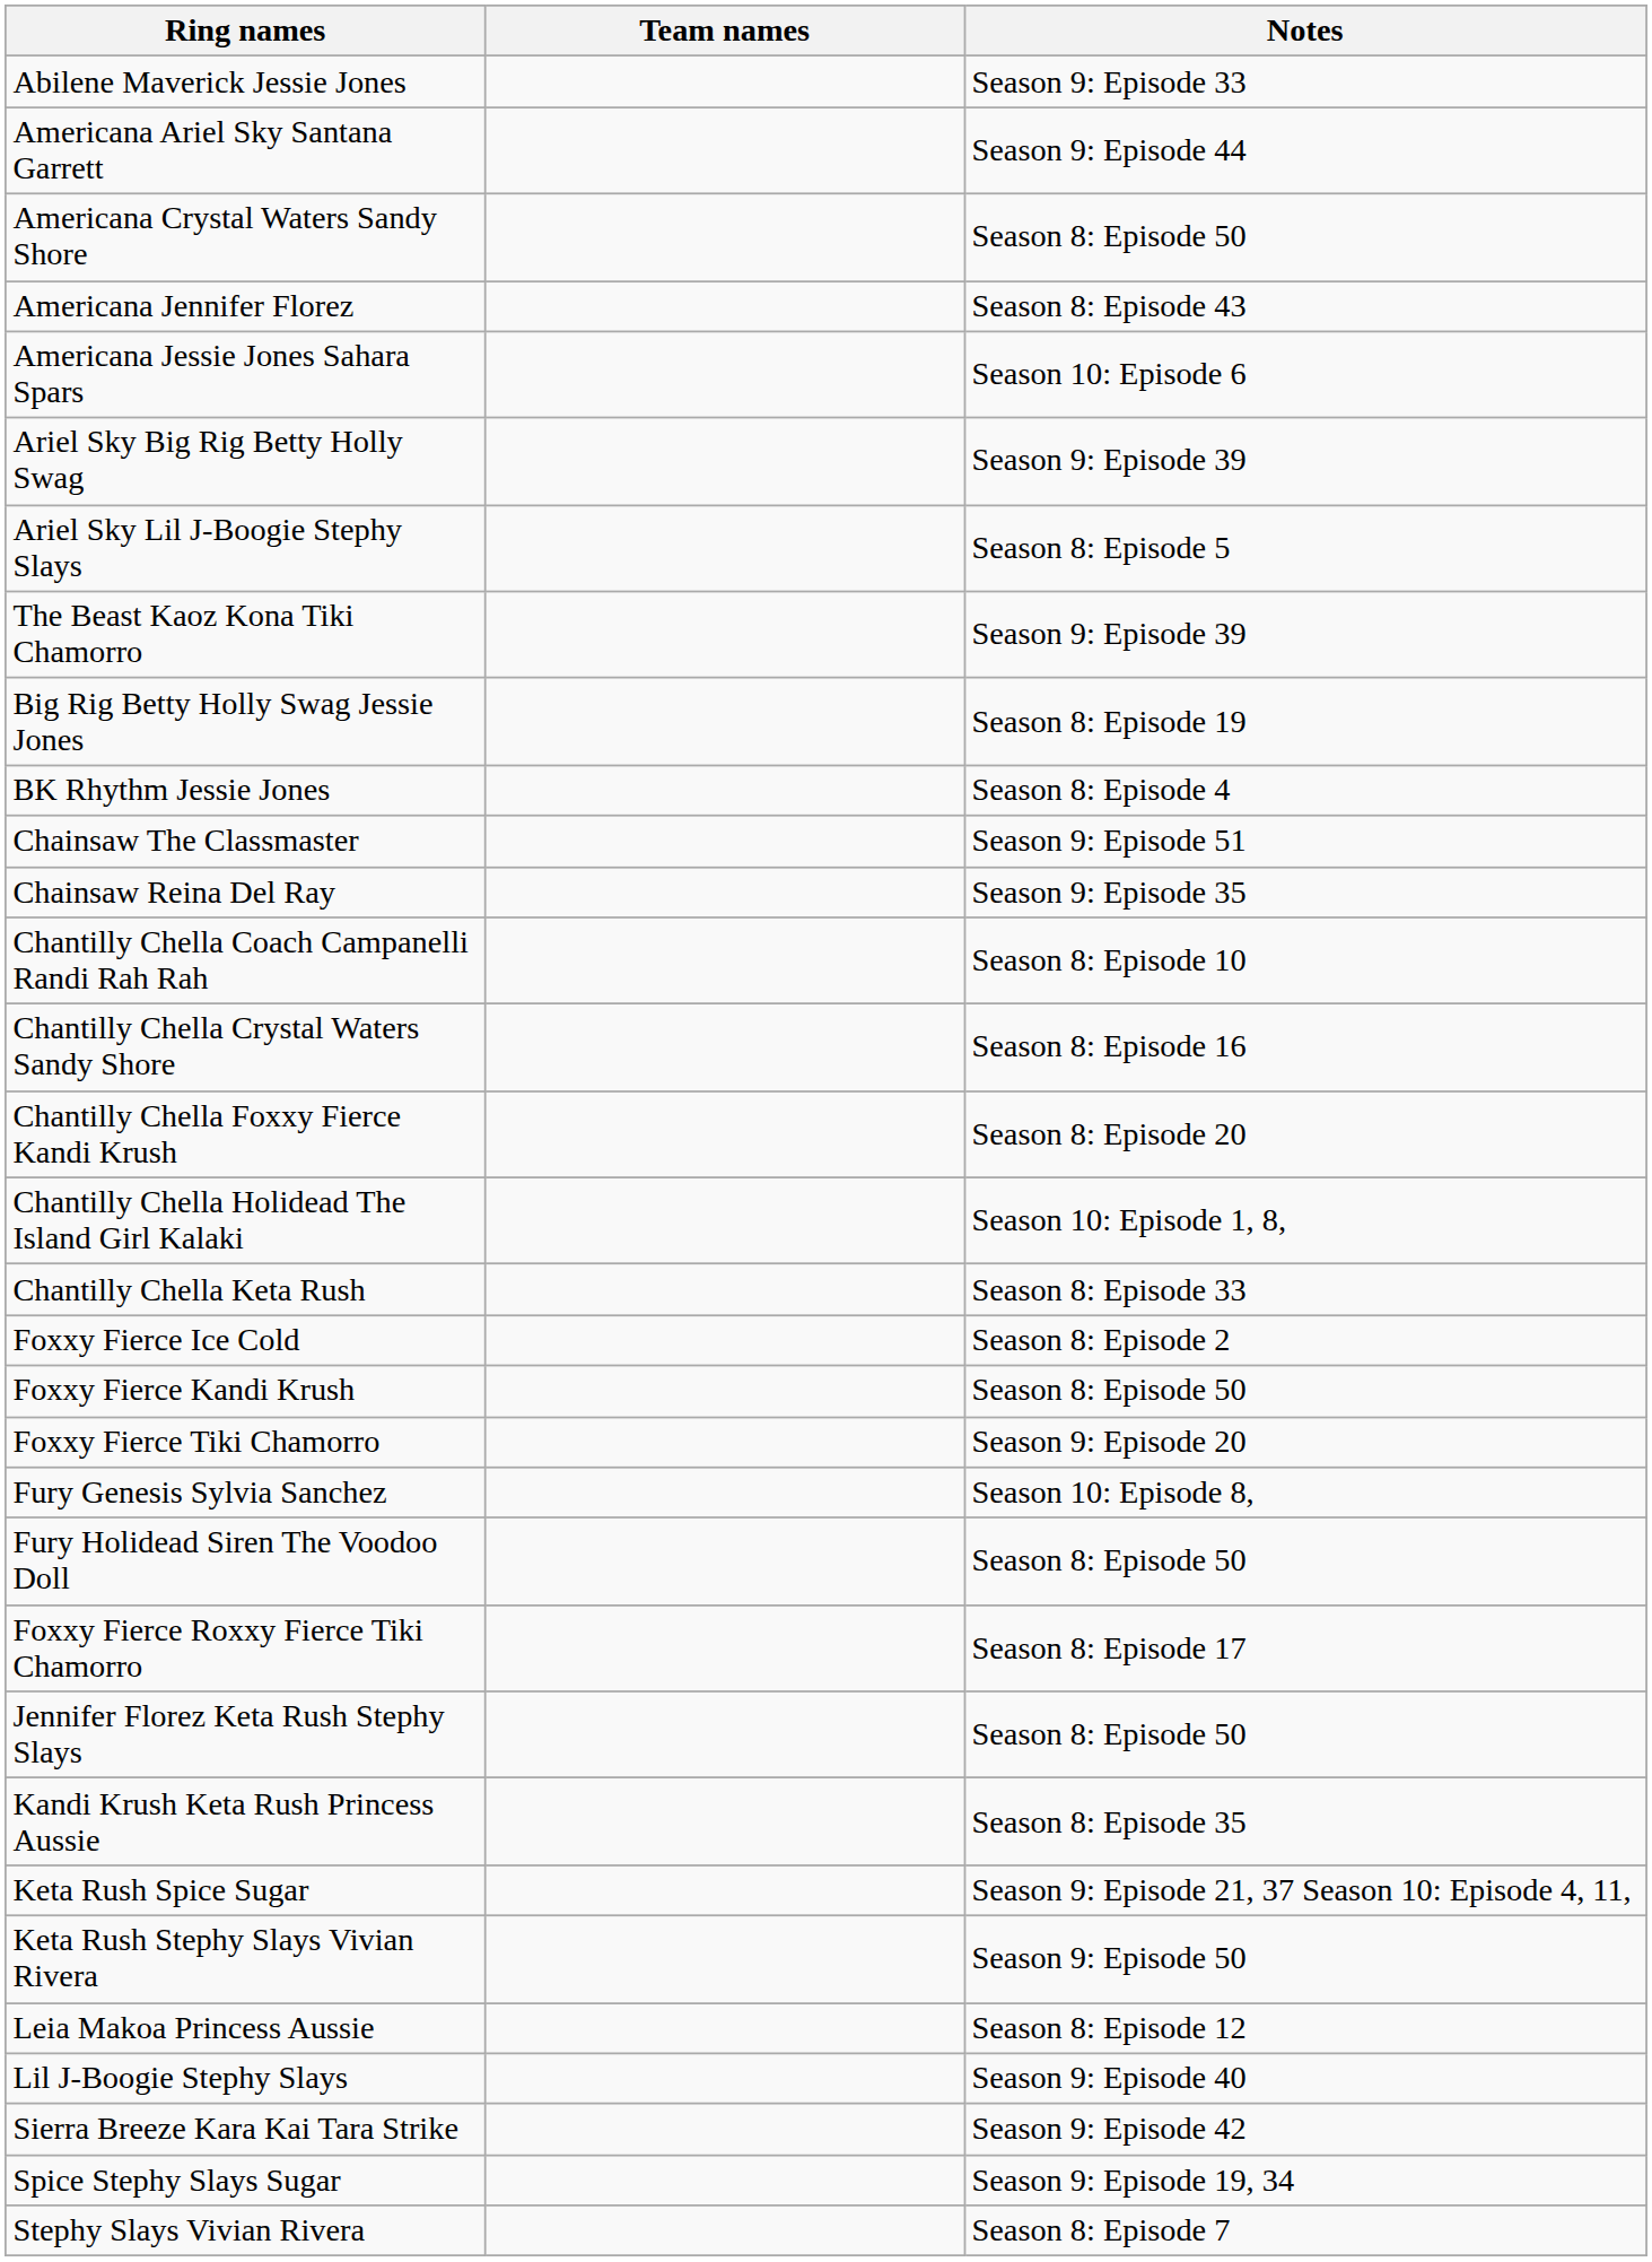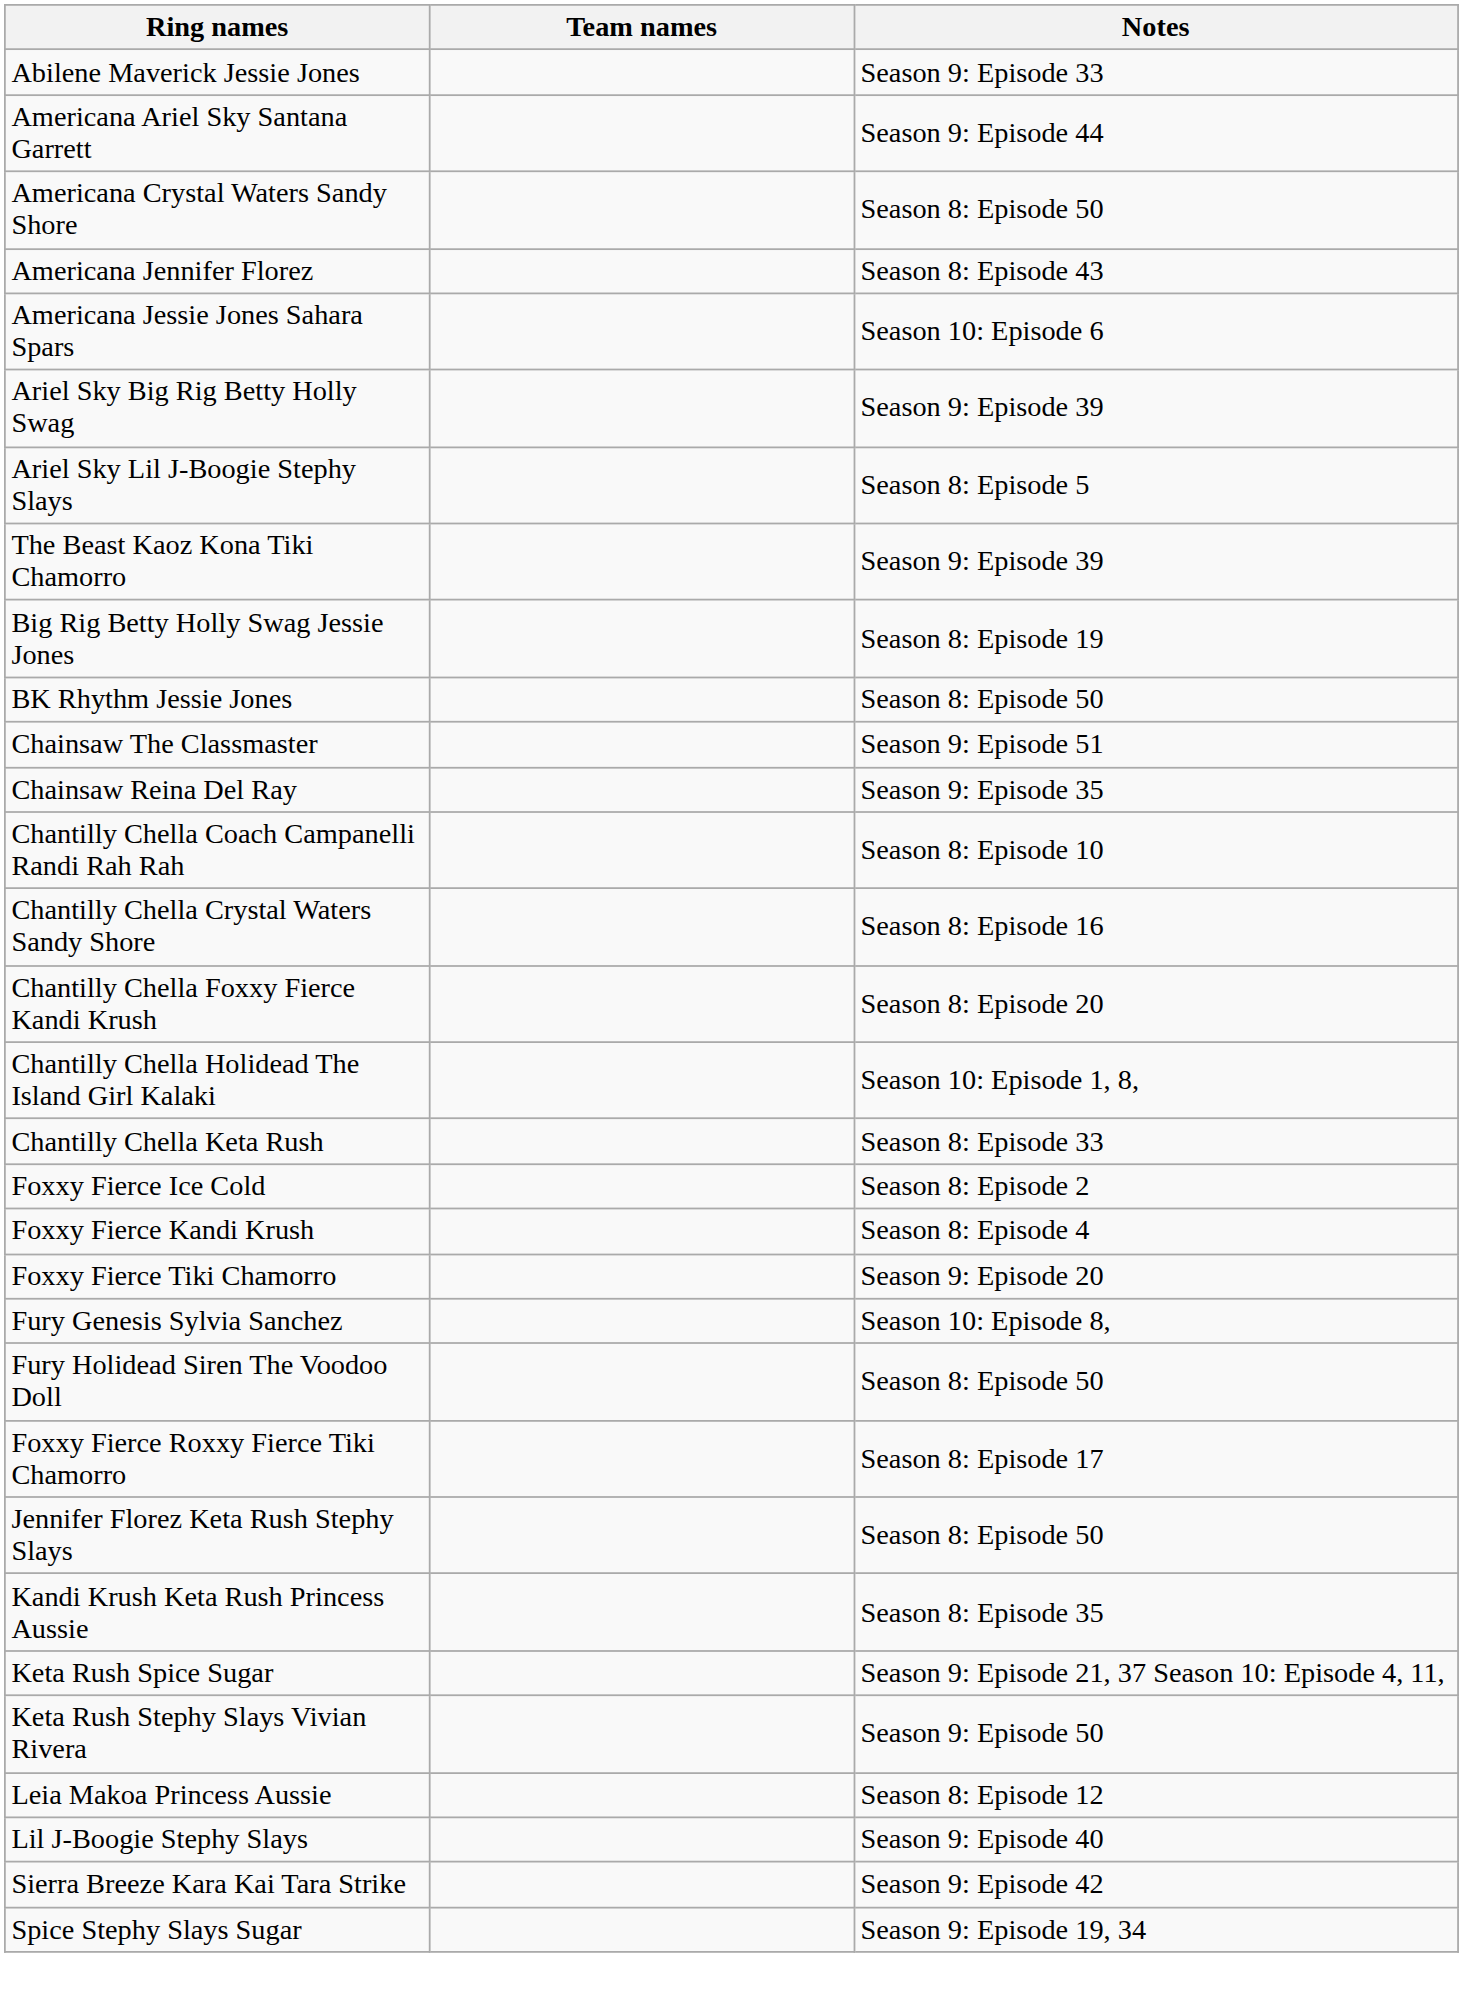 <table class="wikitable sortable" style="width:65%;">
 <tr>
 <th width=19%>Ring names</th>
 <th width=19%>Team names</th>
 <th width=27%>Notes</th>
 </tr>
 <tr>
 <td>Abilene Maverick  Jessie Jones</td>
 <td></td>
 <td>Season 9: Episode 33</td>
 </tr>
 <tr>
 <td>Americana  Ariel Sky  Santana Garrett</td>
 <td></td>
 <td>Season 9: Episode 44</td>
 </tr>
 <tr>
 <td>Americana  Crystal Waters  Sandy Shore</td>
 <td></td>
 <td>Season 8: Episode 50</td>
 </tr>
 <tr>
 <td>Americana  Jennifer Florez</td>
 <td></td>
 <td>Season 8: Episode 43</td>
 </tr>
 <tr>
 <td>Americana  Jessie Jones  Sahara Spars</td>
 <td></td>
 <td>Season 10: Episode 6</td>
 </tr>
 <tr>
 <td>Ariel Sky  Big Rig Betty  Holly Swag</td>
 <td></td>
 <td>Season 9: Episode 39</td>
 </tr>
 <tr>
 <td>Ariel Sky  Lil J-Boogie  Stephy Slays</td>
 <td></td>
 <td>Season 8: Episode 5</td>
 </tr>
 <tr>
 <td>The Beast  Kaoz  Kona  Tiki Chamorro</td>
 <td></td>
 <td>Season 9: Episode 39</td>
 </tr>
 <tr>
 <td>Big Rig Betty  Holly Swag  Jessie Jones</td>
 <td></td>
 <td>Season 8: Episode 19</td>
 </tr>
 <tr>
 <td>BK Rhythm  Jessie Jones</td>
 <td></td>
-<td>Season 8: Episode 4</td>
+<td>Season 8: Episode 50</td>
 </tr>
 <tr>
 <td>Chainsaw  The Classmaster</td>
 <td></td>
 <td>Season 9: Episode 51</td>
 </tr>
 <tr>
 <td>Chainsaw  Reina Del Ray</td>
 <td></td>
 <td>Season 9: Episode 35</td>
 </tr>
 <tr>
 <td>Chantilly Chella  Coach Campanelli  Randi Rah Rah</td>
 <td></td>
 <td>Season 8: Episode 10</td>
 </tr>
 <tr>
 <td>Chantilly Chella  Crystal Waters  Sandy Shore</td>
 <td></td>
 <td>Season 8: Episode 16</td>
 </tr>
 <tr>
 <td>Chantilly Chella  Foxxy Fierce  Kandi Krush</td>
 <td></td>
 <td>Season 8: Episode 20</td>
 </tr>
 <tr>
 <td>Chantilly Chella  Holidead  The Island Girl Kalaki</td>
 <td></td>
 <td>Season 10: Episode 1, 8,</td>
 </tr>
 <tr>
 <td>Chantilly Chella  Keta Rush</td>
 <td></td>
 <td>Season 8: Episode 33</td>
 </tr>
 <tr>
 <td>Foxxy Fierce  Ice Cold</td>
 <td></td>
 <td>Season 8: Episode 2</td>
 </tr>
 <tr>
 <td>Foxxy Fierce  Kandi Krush</td>
 <td></td>
-<td>Season 8: Episode 50</td>
+<td>Season 8: Episode 4</td>
 </tr>
 <tr>
 <td>Foxxy Fierce  Tiki Chamorro</td>
 <td></td>
 <td>Season 9: Episode 20</td>
 </tr>
 <tr>
 <td>Fury  Genesis  Sylvia Sanchez</td>
 <td></td>
 <td>Season 10: Episode 8,</td>
 </tr>
 <tr>
 <td>Fury  Holidead  Siren The Voodoo Doll</td>
 <td></td>
 <td>Season 8: Episode 50</td>
 </tr>
 <tr>
 <td>Foxxy Fierce  Roxxy Fierce  Tiki Chamorro</td>
 <td></td>
 <td>Season 8: Episode 17</td>
 </tr>
 <tr>
 <td>Jennifer Florez  Keta Rush  Stephy Slays</td>
 <td></td>
 <td>Season 8: Episode 50</td>
 </tr>
 <tr>
 <td>Kandi Krush  Keta Rush  Princess Aussie</td>
 <td></td>
 <td>Season 8: Episode 35</td>
 </tr>
 <tr>
 <td>Keta Rush  Spice  Sugar</td>
 <td></td>
 <td>Season 9: Episode 21, 37  Season 10: Episode 4, 11,</td>
 </tr>
 <tr>
 <td>Keta Rush  Stephy Slays  Vivian Rivera</td>
 <td></td>
 <td>Season 9: Episode 50</td>
 </tr>
 <tr>
 <td>Leia Makoa  Princess Aussie</td>
 <td></td>
 <td>Season 8: Episode 12</td>
 </tr>
 <tr>
 <td>Lil J-Boogie  Stephy Slays</td>
 <td></td>
 <td>Season 9: Episode 40</td>
 </tr>
 <tr>
 <td>Sierra Breeze  Kara Kai  Tara Strike</td>
 <td></td>
 <td>Season 9: Episode 42</td>
 </tr>
 <tr>
 <td>Spice  Stephy Slays  Sugar</td>
 <td></td>
 <td>Season 9: Episode 19, 34</td>
 </tr>
-<tr>
-<td>Stephy Slays  Vivian Rivera</td>
-<td></td>
-<td>Season 8: Episode 7</td>
-</tr>
 </table>
